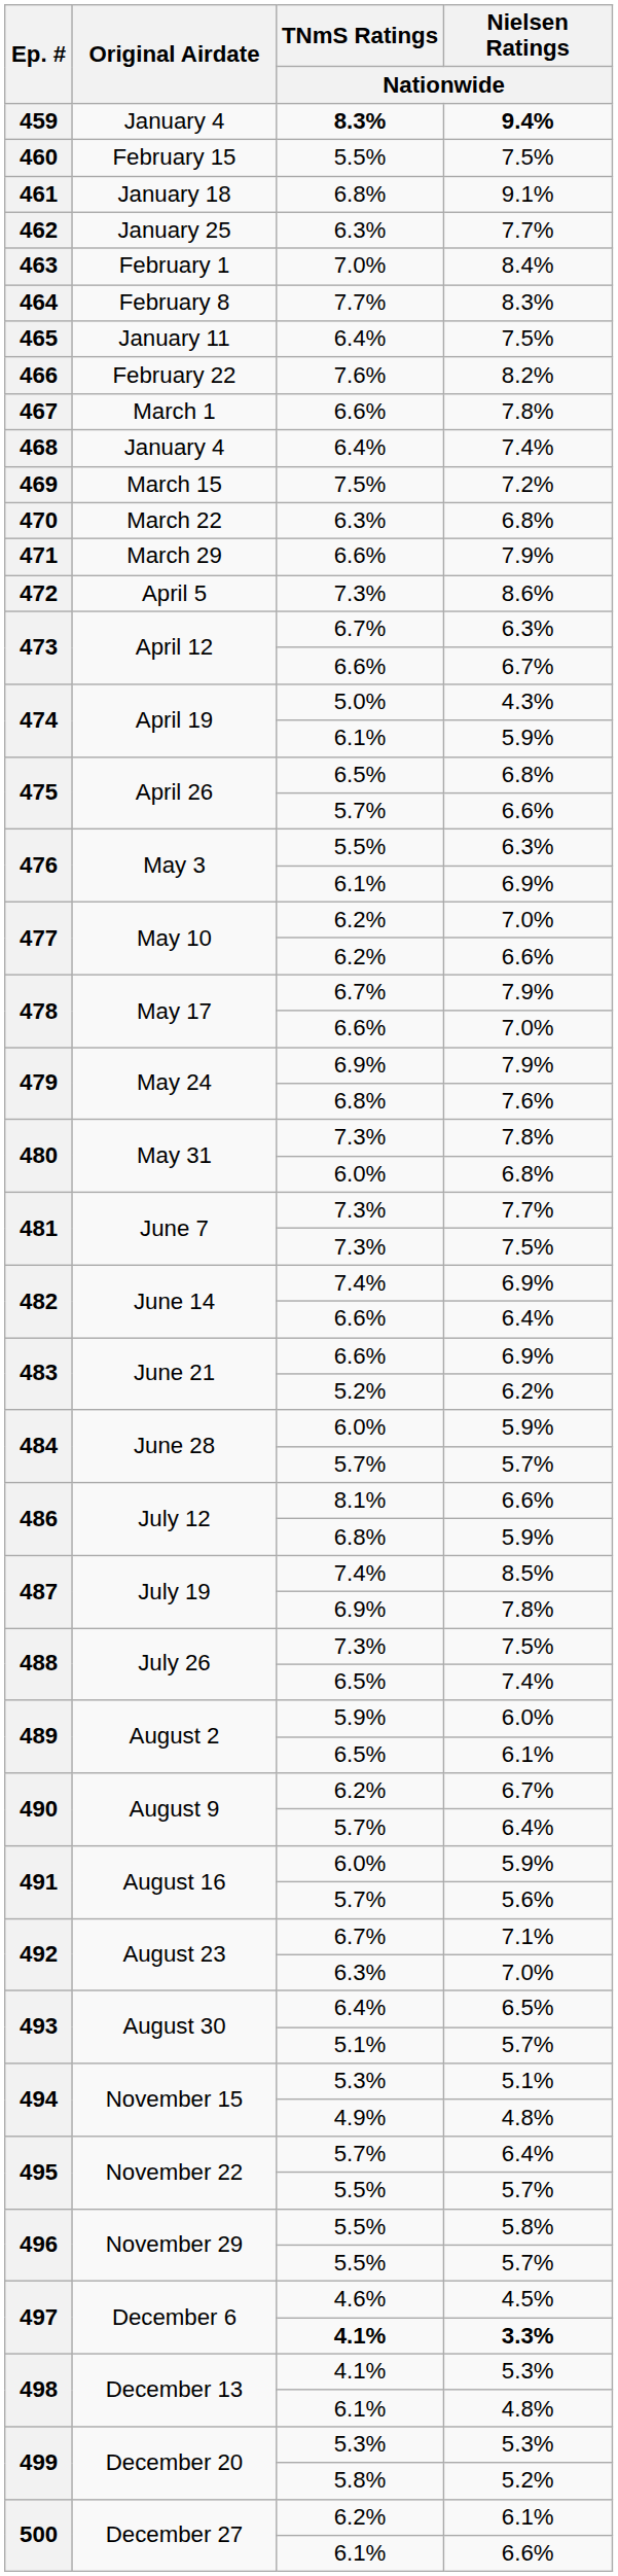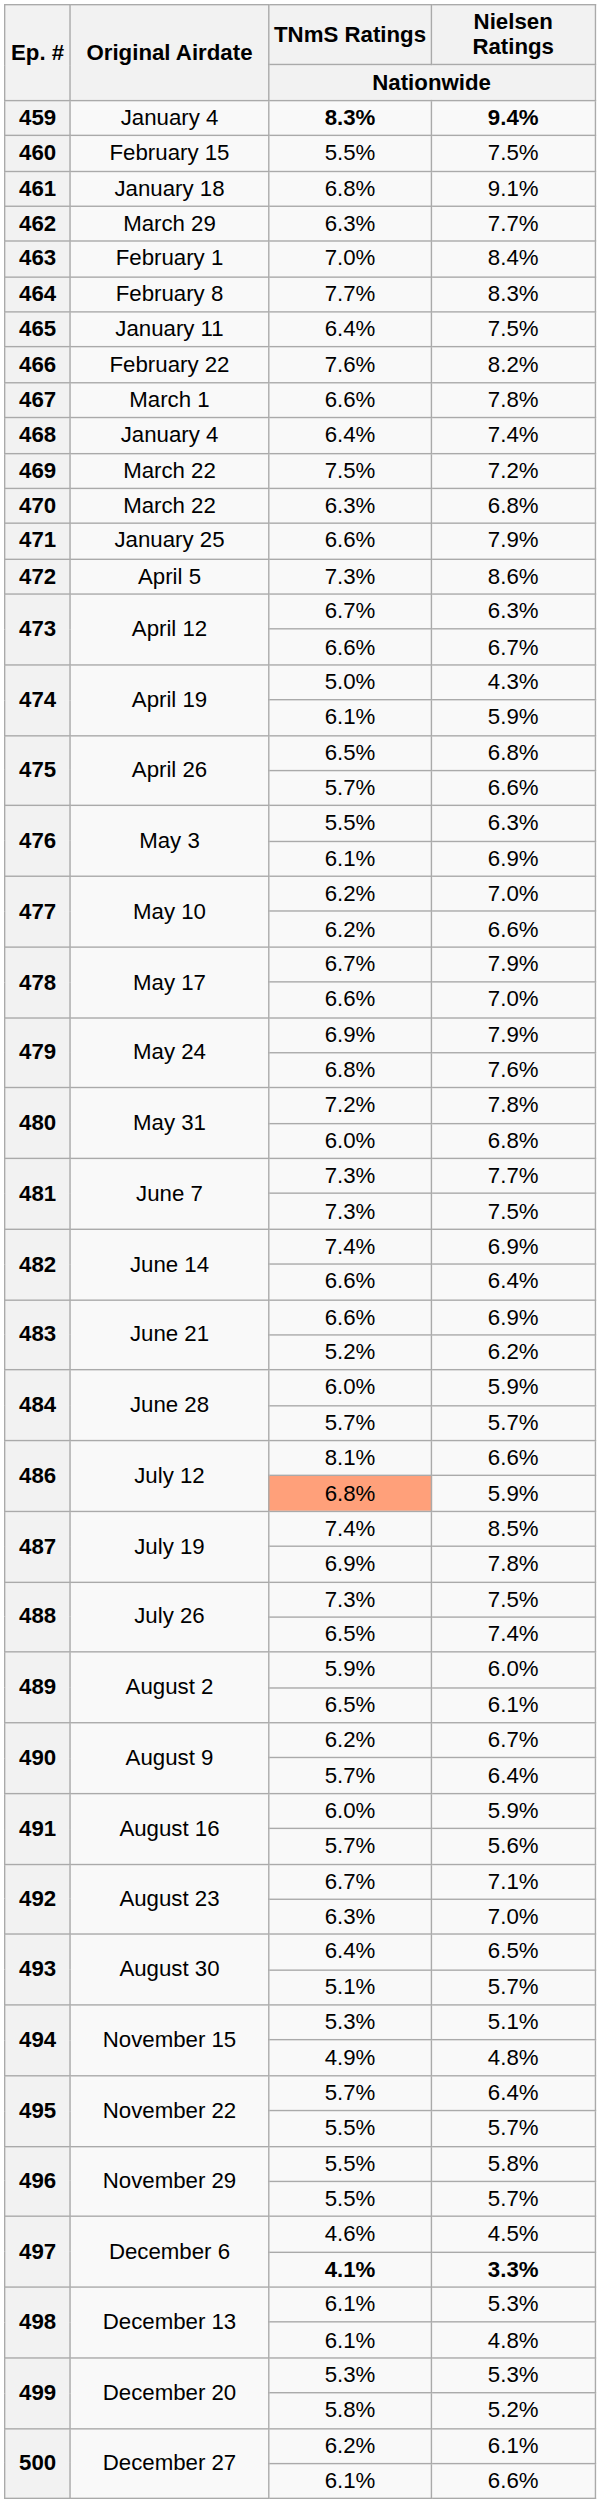 <table class="wikitable" style="text-align:center;">
 <tr>
 <th rowspan="2" style="width:40px;">Ep. #</th>
 <th rowspan="2" style="width:135px;">Original Airdate</th>
 <th width=110><strong>TNmS Ratings</strong></th>
 <th width=110><strong>Nielsen Ratings</strong></th>
 </tr>
 <tr>
 <th colspan="2"><strong>Nationwide</strong></th>
 </tr>
 <tr>
 <th>459</th>
 <td>January 4</td>
 <td><span><strong>8.3%</strong></span></td>
 <td><span><strong>9.4%</strong></span></td>
 </tr>
 <tr>
 <th>460</th>
 <td>February 15</td>
 <td>5.5%</td>
 <td>7.5%</td>
 </tr>
 <tr>
 <th>461</th>
 <td>January 18</td>
 <td>6.8%</td>
 <td>9.1%</td>
 </tr>
 <tr>
 <th>462</th>
-<td>January 25</td>
+<td>March 29</td>
 <td>6.3%</td>
 <td>7.7%</td>
 </tr>
 <tr>
 <th>463</th>
 <td>February 1</td>
 <td>7.0%</td>
 <td>8.4%</td>
 </tr>
 <tr>
 <th>464</th>
 <td>February 8</td>
 <td>7.7%</td>
 <td>8.3%</td>
 </tr>
 <tr>
 <th>465</th>
 <td>January 11</td>
 <td>6.4%</td>
 <td>7.5%</td>
 </tr>
 <tr>
 <th>466</th>
 <td>February 22</td>
 <td>7.6%</td>
 <td>8.2%</td>
 </tr>
 <tr>
 <th>467</th>
 <td>March 1</td>
 <td>6.6%</td>
 <td>7.8%</td>
 </tr>
 <tr>
 <th>468</th>
 <td>January 4</td>
 <td>6.4%</td>
 <td>7.4%</td>
 </tr>
 <tr>
 <th>469</th>
-<td>March 15</td>
+<td>March 22</td>
 <td>7.5%</td>
 <td>7.2%</td>
 </tr>
 <tr>
 <th>470</th>
 <td>March 22</td>
 <td>6.3%</td>
 <td>6.8%</td>
 </tr>
 <tr>
 <th>471</th>
-<td>March 29</td>
+<td>January 25</td>
 <td>6.6%</td>
 <td>7.9%</td>
 </tr>
 <tr>
 <th>472</th>
 <td>April 5</td>
 <td>7.3%</td>
 <td>8.6%</td>
 </tr>
 <tr>
 <th rowspan="2">473</th>
 <td rowspan="2">April 12</td>
 <td>6.7%</td>
 <td>6.3%</td>
 </tr>
 <tr>
 <td>6.6%</td>
 <td>6.7%</td>
 </tr>
 <tr>
 <th rowspan="2">474</th>
 <td rowspan="2">April 19</td>
 <td>5.0%</td>
 <td>4.3%</td>
 </tr>
 <tr>
 <td>6.1%</td>
 <td>5.9%</td>
 </tr>
 <tr>
 <th rowspan="2">475</th>
 <td rowspan="2">April 26</td>
 <td>6.5%</td>
 <td>6.8%</td>
 </tr>
 <tr>
 <td>5.7%</td>
 <td>6.6%</td>
 </tr>
 <tr>
 <th rowspan="2">476</th>
 <td rowspan="2">May 3</td>
 <td>5.5%</td>
 <td>6.3%</td>
 </tr>
 <tr>
 <td>6.1%</td>
 <td>6.9%</td>
 </tr>
 <tr>
 <th rowspan="2">477</th>
 <td rowspan="2">May 10</td>
 <td>6.2%</td>
 <td>7.0%</td>
 </tr>
 <tr>
 <td>6.2%</td>
 <td>6.6%</td>
 </tr>
 <tr>
 <th rowspan="2">478</th>
 <td rowspan="2">May 17</td>
 <td>6.7%</td>
 <td>7.9%</td>
 </tr>
 <tr>
 <td>6.6%</td>
 <td>7.0%</td>
 </tr>
 <tr>
 <th rowspan="2">479</th>
 <td rowspan="2">May 24</td>
 <td>6.9%</td>
 <td>7.9%</td>
 </tr>
 <tr>
 <td>6.8%</td>
 <td>7.6%</td>
 </tr>
 <tr>
 <th rowspan="2">480</th>
 <td rowspan="2">May 31</td>
-<td>7.3%</td>
+<td>7.2%</td>
 <td>7.8%</td>
 </tr>
 <tr>
 <td>6.0%</td>
 <td>6.8%</td>
 </tr>
 <tr>
 <th rowspan="2">481</th>
 <td rowspan="2">June 7</td>
 <td>7.3%</td>
 <td>7.7%</td>
 </tr>
 <tr>
 <td>7.3%</td>
 <td>7.5%</td>
 </tr>
 <tr>
 <th rowspan="2">482</th>
 <td rowspan="2">June 14</td>
 <td>7.4%</td>
 <td>6.9%</td>
 </tr>
 <tr>
 <td>6.6%</td>
 <td>6.4%</td>
 </tr>
 <tr>
 <th rowspan="2">483</th>
 <td rowspan="2">June 21</td>
 <td>6.6%</td>
 <td>6.9%</td>
 </tr>
 <tr>
 <td>5.2%</td>
 <td>6.2%</td>
 </tr>
 <tr>
 <th rowspan="2">484</th>
 <td rowspan="2">June 28</td>
 <td>6.0%</td>
 <td>5.9%</td>
 </tr>
 <tr>
 <td>5.7%</td>
 <td>5.7%</td>
 </tr>
 <tr>
 <th rowspan="2">486</th>
 <td rowspan="2">July 12</td>
 <td>8.1%</td>
 <td>6.6%</td>
 </tr>
 <tr>
-<td>6.8%</td>
+<td style="background: lightsalmon;">6.8%</td>
 <td>5.9%</td>
 </tr>
 <tr>
 <th rowspan="2">487</th>
 <td rowspan="2">July 19</td>
 <td>7.4%</td>
 <td>8.5%</td>
 </tr>
 <tr>
 <td>6.9%</td>
 <td>7.8%</td>
 </tr>
 <tr>
 <th rowspan="2">488</th>
 <td rowspan="2">July 26</td>
 <td>7.3%</td>
 <td>7.5%</td>
 </tr>
 <tr>
 <td>6.5%</td>
 <td>7.4%</td>
 </tr>
 <tr>
 <th rowspan="2">489</th>
 <td rowspan="2">August 2</td>
 <td>5.9%</td>
 <td>6.0%</td>
 </tr>
 <tr>
 <td>6.5%</td>
 <td>6.1%</td>
 </tr>
 <tr>
 <th rowspan="2">490</th>
 <td rowspan="2">August 9</td>
 <td>6.2%</td>
 <td>6.7%</td>
 </tr>
 <tr>
 <td>5.7%</td>
 <td>6.4%</td>
 </tr>
 <tr>
 <th rowspan="2">491</th>
 <td rowspan="2">August 16</td>
 <td>6.0%</td>
 <td>5.9%</td>
 </tr>
 <tr>
 <td>5.7%</td>
 <td>5.6%</td>
 </tr>
 <tr>
 <th rowspan="2">492</th>
 <td rowspan="2">August 23</td>
 <td>6.7%</td>
 <td>7.1%</td>
 </tr>
 <tr>
 <td>6.3%</td>
 <td>7.0%</td>
 </tr>
 <tr>
 <th rowspan="2">493</th>
 <td rowspan="2">August 30</td>
 <td>6.4%</td>
 <td>6.5%</td>
 </tr>
 <tr>
 <td>5.1%</td>
 <td>5.7%</td>
 </tr>
 <tr>
 <th rowspan="2">494</th>
 <td rowspan="2">November 15</td>
 <td>5.3%</td>
 <td>5.1%</td>
 </tr>
 <tr>
 <td>4.9%</td>
 <td>4.8%</td>
 </tr>
 <tr>
 <th rowspan="2">495</th>
 <td rowspan="2">November 22</td>
 <td>5.7%</td>
 <td>6.4%</td>
 </tr>
 <tr>
 <td>5.5%</td>
 <td>5.7%</td>
 </tr>
 <tr>
 <th rowspan="2">496</th>
 <td rowspan="2">November 29</td>
 <td>5.5%</td>
 <td>5.8%</td>
 </tr>
 <tr>
 <td>5.5%</td>
 <td>5.7%</td>
 </tr>
 <tr>
 <th rowspan="2">497</th>
 <td rowspan="2">December 6</td>
 <td>4.6%</td>
 <td>4.5%</td>
 </tr>
 <tr>
 <td><span><strong>4.1%</strong></span></td>
 <td><span><strong>3.3%</strong></span></td>
 </tr>
 <tr>
 <th rowspan="2">498</th>
 <td rowspan="2">December 13</td>
-<td>4.1%</td>
+<td>6.1%</td>
 <td>5.3%</td>
 </tr>
 <tr>
 <td>6.1%</td>
 <td>4.8%</td>
 </tr>
 <tr>
 <th rowspan="2">499</th>
 <td rowspan="2">December 20</td>
 <td>5.3%</td>
 <td>5.3%</td>
 </tr>
 <tr>
 <td>5.8%</td>
 <td>5.2%</td>
 </tr>
 <tr>
 <th rowspan="2">500</th>
 <td rowspan="2">December 27</td>
 <td>6.2%</td>
 <td>6.1%</td>
 </tr>
 <tr>
 <td>6.1%</td>
 <td>6.6%</td>
 </tr>
 </table>
